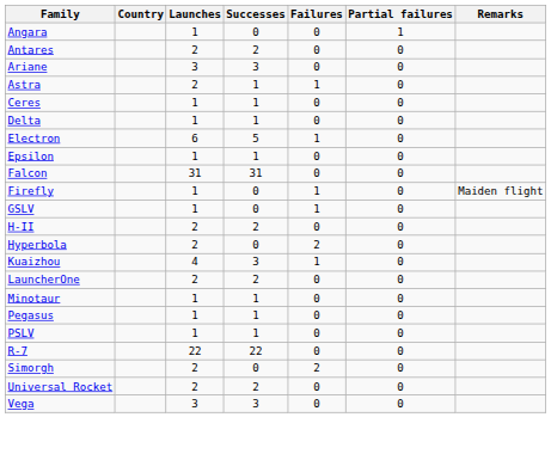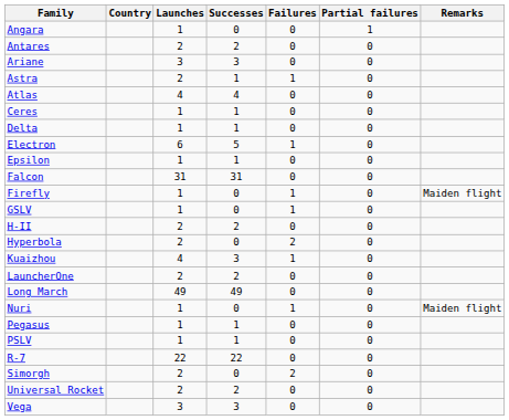 <table class="wikitable sortable collapsible collapsed" style=text-align:center>
 <tr>
 <th>Family</th>
 <th>Country</th>
 <th>Launches</th>
 <th>Successes</th>
 <th>Failures</th>
 <th>Partial failures</th>
 <th>Remarks</th>
 </tr>
 <tr>
 <td align=left><a href='#'>Angara</a></td>
 <td align=left></td>
 <td>1</td>
 <td>0</td>
 <td>0</td>
 <td>1</td>
 <td></td>
 </tr>
 <tr>
 <td align=left><a href='#'>Antares</a></td>
 <td align=left></td>
 <td>2</td>
 <td>2</td>
 <td>0</td>
 <td>0</td>
 <td></td>
 </tr>
 <tr>
 <td align=left><a href='#'>Ariane</a></td>
 <td align=left></td>
 <td>3</td>
 <td>3</td>
 <td>0</td>
 <td>0</td>
 <td></td>
 </tr>
 <tr>
 <td align=left><a href='#'>Astra</a></td>
 <td align=left></td>
 <td>2</td>
 <td>1</td>
 <td>1</td>
+<td>0</td>
+<td></td>
+</tr>
+<tr>
+<td align=left><a href='#'>Atlas</a></td>
+<td align=left></td>
+<td>4</td>
+<td>4</td>
+<td>0</td>
 <td>0</td>
 <td></td>
 </tr>
 <tr>
 <td align=left><a href='#'>Ceres</a></td>
 <td align=left></td>
 <td>1</td>
 <td>1</td>
 <td>0</td>
 <td>0</td>
 <td></td>
 </tr>
 <tr>
 <td align=left><a href='#'>Delta</a></td>
 <td align=left></td>
 <td>1</td>
 <td>1</td>
 <td>0</td>
 <td>0</td>
 <td></td>
 </tr>
 <tr>
 <td align=left><a href='#'>Electron</a></td>
 <td align=left></td>
 <td>6</td>
 <td>5</td>
 <td>1</td>
 <td>0</td>
 <td></td>
 </tr>
 <tr>
 <td align=left><a href='#'>Epsilon</a></td>
 <td align=left></td>
 <td>1</td>
 <td>1</td>
 <td>0</td>
 <td>0</td>
 <td></td>
 </tr>
 <tr>
 <td align=left><a href='#'>Falcon</a></td>
 <td align=left></td>
 <td>31</td>
 <td>31</td>
 <td>0</td>
 <td>0</td>
 <td></td>
 </tr>
 <tr>
 <td align=left><a href='#'>Firefly</a></td>
 <td align=left></td>
 <td>1</td>
 <td>0</td>
 <td>1</td>
 <td>0</td>
 <td align=left>Maiden flight</td>
 </tr>
 <tr>
 <td align=left><a href='#'>GSLV</a></td>
 <td align=left></td>
 <td>1</td>
 <td>0</td>
 <td>1</td>
 <td>0</td>
 <td></td>
 </tr>
 <tr>
 <td align=left><a href='#'>H-II</a></td>
 <td align=left></td>
 <td>2</td>
 <td>2</td>
 <td>0</td>
 <td>0</td>
 <td></td>
 </tr>
 <tr>
 <td align=left><a href='#'>Hyperbola</a></td>
 <td align=left></td>
 <td>2</td>
 <td>0</td>
 <td>2</td>
 <td>0</td>
 <td></td>
 </tr>
 <tr>
 <td align=left><a href='#'>Kuaizhou</a></td>
 <td></td>
 <td>4</td>
 <td>3</td>
 <td>1</td>
 <td>0</td>
 <td></td>
 </tr>
 <tr>
 <td align=left><a href='#'>LauncherOne</a></td>
 <td align=left></td>
 <td>2</td>
 <td>2</td>
 <td>0</td>
 <td>0</td>
 <td></td>
 </tr>
 <tr>
-<td align=left><a href='#'>Minotaur</a></td>
+<td align=left><a href='#'>Long March</a></td>
 <td align=left></td>
-<td>1</td>
-<td>1</td>
+<td>49</td>
+<td>49</td>
 <td>0</td>
 <td>0</td>
 <td></td>
+</tr>
+<tr>
+<td align=left><a href='#'>Nuri</a></td>
+<td align=left></td>
+<td>1</td>
+<td>0</td>
+<td>1</td>
+<td>0</td>
+<td align=left>Maiden flight</td>
 </tr>
 <tr>
 <td align=left><a href='#'>Pegasus</a></td>
 <td align=left></td>
 <td>1</td>
 <td>1</td>
 <td>0</td>
 <td>0</td>
 <td></td>
 </tr>
 <tr>
 <td align=left><a href='#'>PSLV</a></td>
 <td align=left></td>
 <td>1</td>
 <td>1</td>
 <td>0</td>
 <td>0</td>
 <td></td>
 </tr>
 <tr>
 <td align=left><a href='#'>R-7</a></td>
 <td align=left></td>
 <td>22</td>
 <td>22</td>
 <td>0</td>
 <td>0</td>
 <td></td>
 </tr>
 <tr>
 <td align=left><a href='#'>Simorgh</a></td>
 <td align=left></td>
 <td>2</td>
 <td>0</td>
 <td>2</td>
 <td>0</td>
 <td></td>
 </tr>
 <tr>
 <td align=left><a href='#'>Universal Rocket</a></td>
 <td align=left></td>
 <td>2</td>
 <td>2</td>
 <td>0</td>
 <td>0</td>
 <td></td>
 </tr>
 <tr>
 <td align=left><a href='#'>Vega</a></td>
 <td align=left></td>
 <td>3</td>
 <td>3</td>
 <td>0</td>
 <td>0</td>
 <td></td>
 </tr>
 </table>
